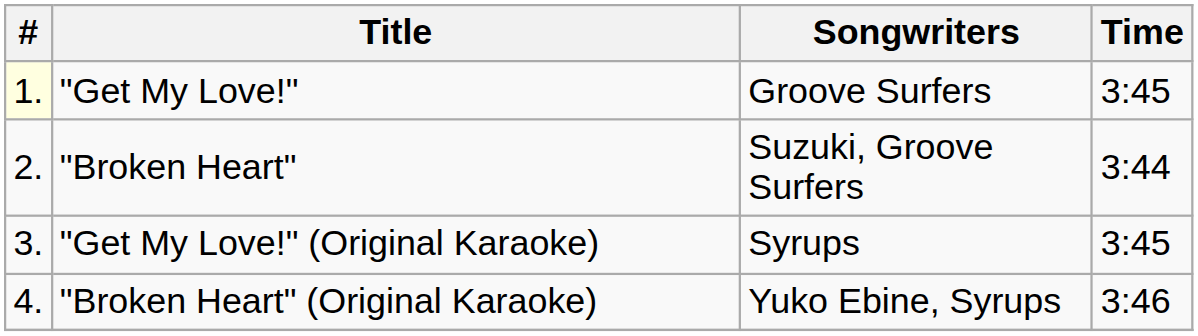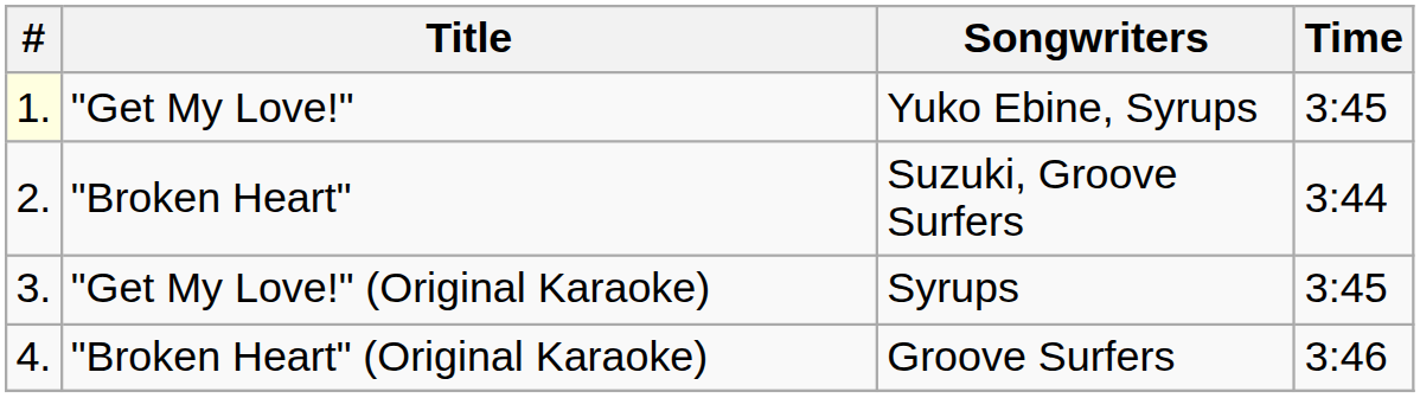 <table class="wikitable">
 <tr>
 <th>#</th>
 <th width="300">Title</th>
 <th width="150">Songwriters</th>
 <th>Time</th>
 </tr>
 <tr>
 <td style="background: lightyellow;">1.</td>
 <td>"Get My Love!"</td>
-<td>Groove Surfers</td>
+<td>Yuko Ebine, Syrups</td>
 <td>3:45</td>
 </tr>
 <tr>
 <td>2.</td>
 <td>"Broken Heart"</td>
 <td>Suzuki, Groove Surfers</td>
 <td>3:44</td>
 </tr>
 <tr>
 <td>3.</td>
 <td>"Get My Love!" (Original Karaoke)</td>
 <td>Syrups</td>
 <td>3:45</td>
 </tr>
 <tr>
 <td>4.</td>
 <td>"Broken Heart" (Original Karaoke)</td>
-<td>Yuko Ebine, Syrups</td>
+<td>Groove Surfers</td>
 <td>3:46</td>
 </tr>
 <tr>
 </tr>
 </table>
